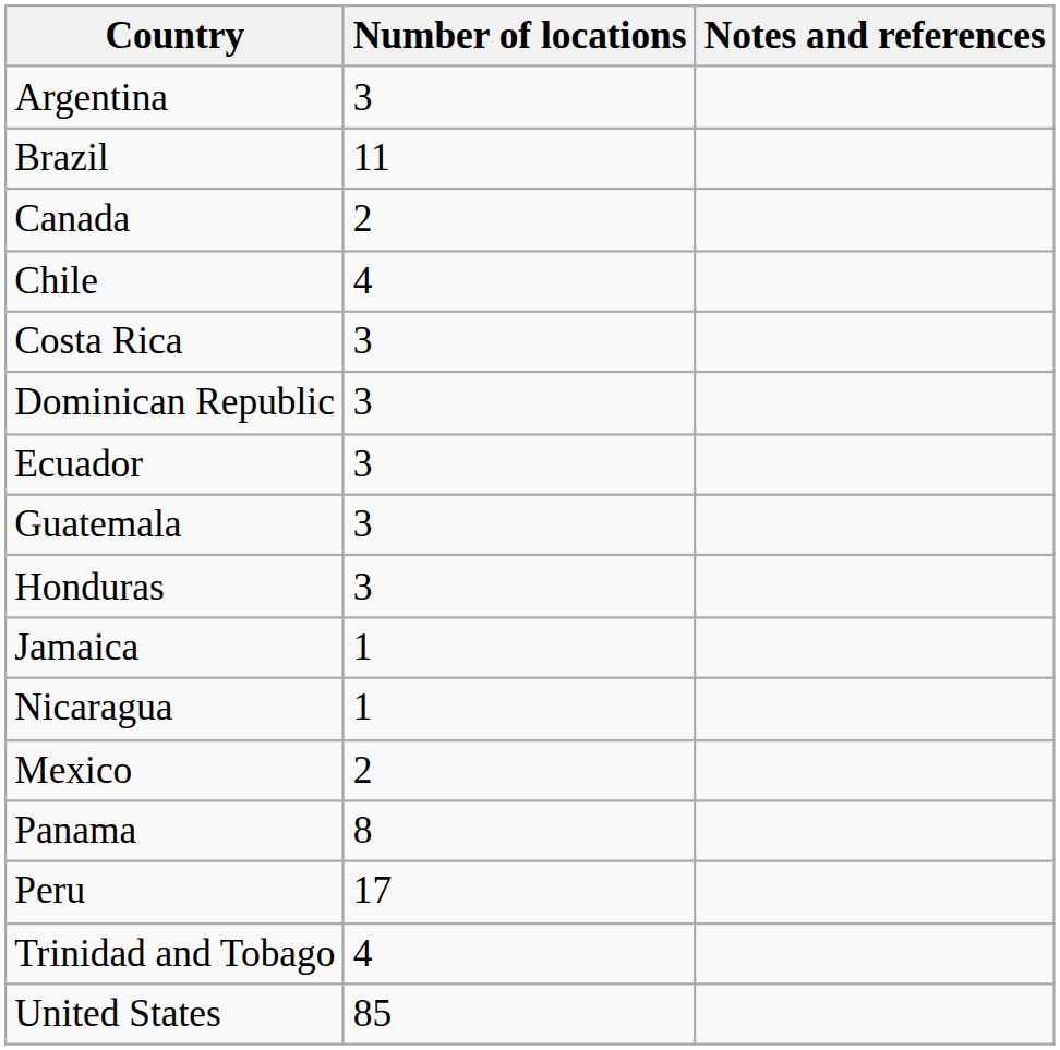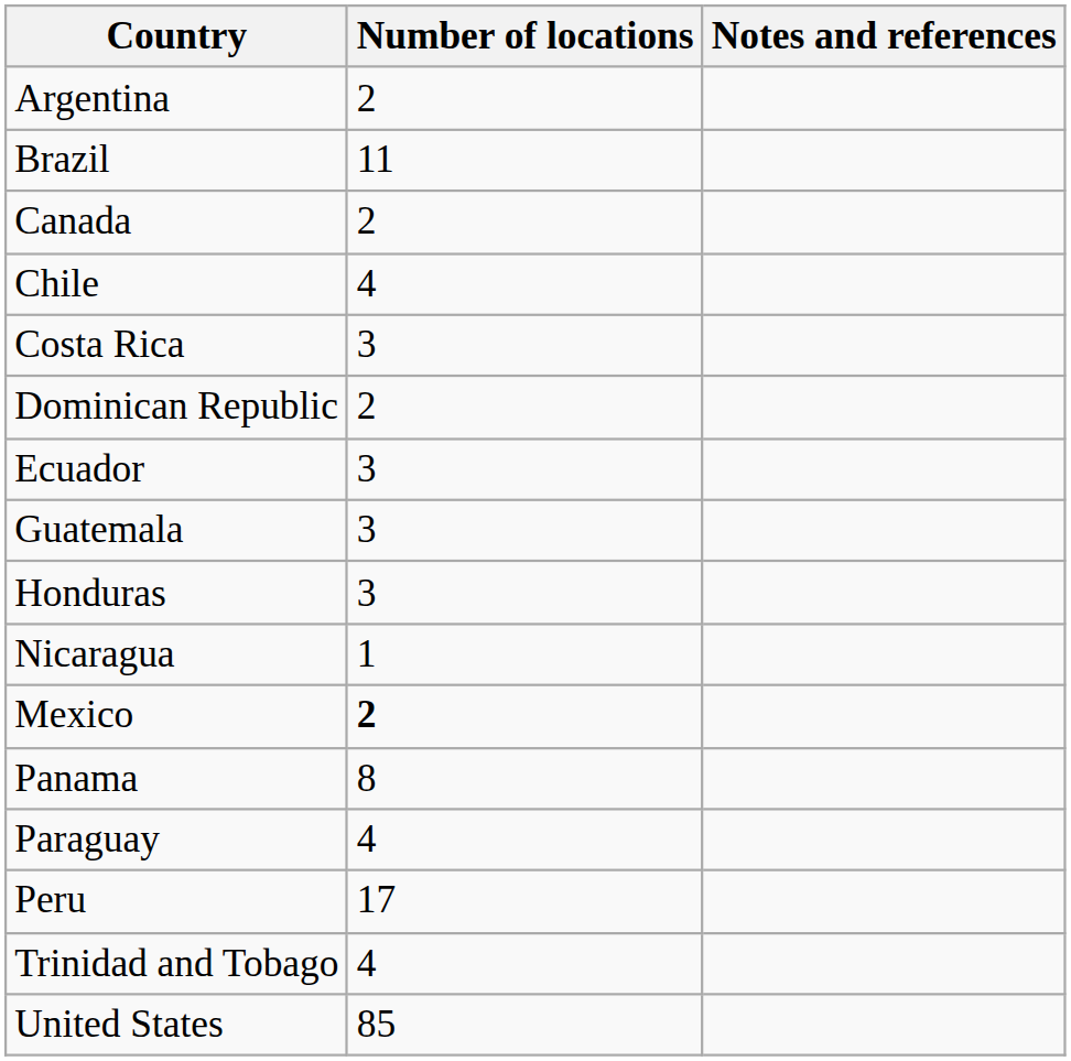 <table class="wikitable sortable">
 <tr>
 <th>Country</th>
 <th>Number of locations</th>
 <th>Notes and references</th>
 </tr>
 <tr>
 <td>Argentina</td>
-<td>3</td>
+<td>2</td>
 <td></td>
 </tr>
 <tr>
 <td>Brazil</td>
 <td>11</td>
 <td></td>
 </tr>
 <tr>
 <td>Canada</td>
 <td>2</td>
 <td></td>
 </tr>
 <tr>
 <td>Chile</td>
 <td>4</td>
 <td></td>
 </tr>
 <tr>
 <td>Costa Rica</td>
 <td>3</td>
 <td></td>
 </tr>
 <tr>
 <td>Dominican Republic</td>
-<td>3</td>
+<td>2</td>
 <td></td>
 </tr>
 <tr>
 <td>Ecuador</td>
 <td>3</td>
 <td></td>
 </tr>
 <tr>
 <td>Guatemala</td>
 <td>3</td>
 <td></td>
 </tr>
 <tr>
 <td>Honduras</td>
 <td>3</td>
 <td></td>
 </tr>
 <tr>
-<td>Jamaica</td>
-<td>1</td>
-<td></td>
-</tr>
-<tr>
 <td>Nicaragua</td>
 <td>1</td>
 <td></td>
 </tr>
 <tr>
 <td>Mexico</td>
-<td>2</td>
+<td><strong>2</strong></td>
 <td></td>
 </tr>
 <tr>
 <td>Panama</td>
 <td>8</td>
+<td></td>
+</tr>
+<tr>
+<td>Paraguay</td>
+<td>4</td>
 <td></td>
 </tr>
 <tr>
 <td>Peru</td>
 <td>17</td>
 <td></td>
 </tr>
 <tr>
 <td>Trinidad and Tobago</td>
 <td>4</td>
 <td></td>
 </tr>
 <tr>
 <td>United States</td>
 <td>85</td>
 <td></td>
 </tr>
 </table>
